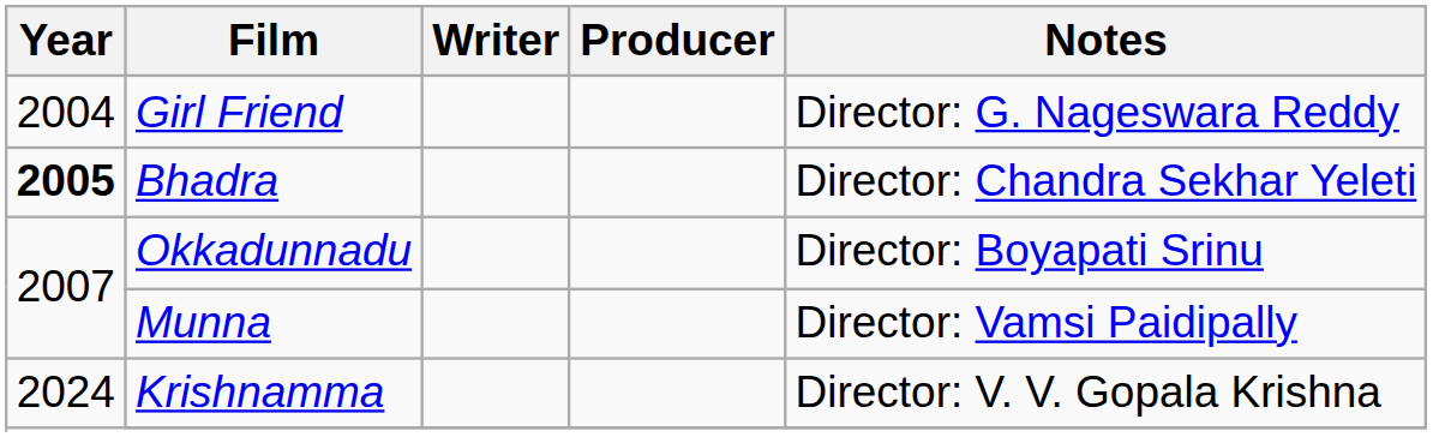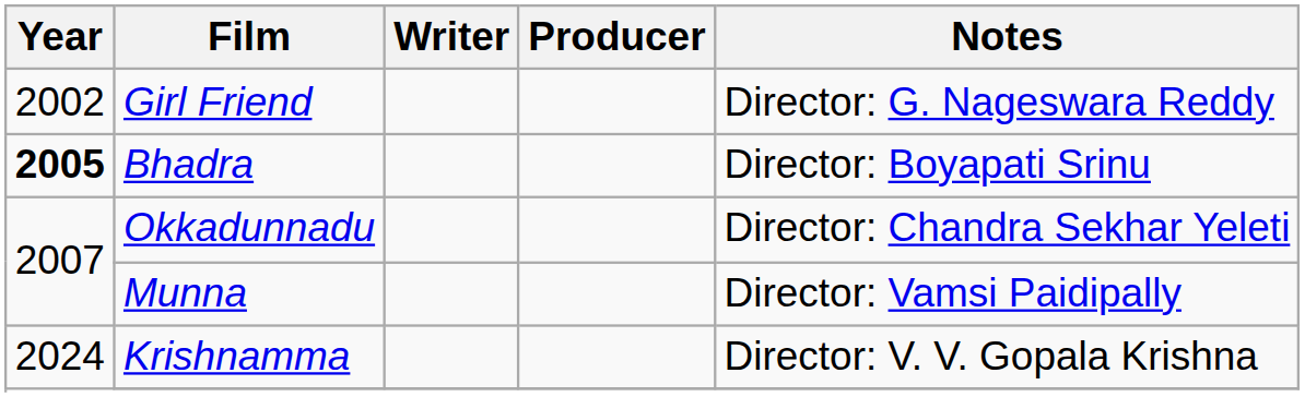 <table class="wikitable sortable">
 <tr>
 <th>Year</th>
 <th>Film</th>
 <th>Writer</th>
 <th>Producer</th>
 <th>Notes</th>
 </tr>
 <tr>
-<td>2004</td>
+<td>2002</td>
 <td><em><a href='#'>Girl Friend</a></em></td>
 <td></td>
 <td></td>
 <td>Director: <a href='#'>G. Nageswara Reddy</a></td>
 </tr>
 <tr>
 <td><strong>2005</strong></td>
 <td><em><a href='#'>Bhadra</a></em></td>
 <td></td>
 <td></td>
-<td>Director: <a href='#'>Chandra Sekhar Yeleti</a></td>
+<td>Director: <a href='#'>Boyapati Srinu</a></td>
 </tr>
 <tr>
 <td rowspan="2">2007</td>
 <td><em><a href='#'>Okkadunnadu</a></em></td>
 <td></td>
 <td></td>
-<td>Director: <a href='#'>Boyapati Srinu</a></td>
+<td>Director: <a href='#'>Chandra Sekhar Yeleti</a></td>
 </tr>
 <tr>
 <td><em><a href='#'>Munna</a></em></td>
 <td></td>
 <td></td>
 <td>Director: <a href='#'>Vamsi Paidipally</a></td>
 </tr>
 <tr>
 <td rowspan="2">2024</td>
 <td><em><a href='#'>Krishnamma</a></em></td>
 <td></td>
 <td></td>
 <td>Director: V. V. Gopala Krishna</td>
 </tr>
 <tr>
 </tr>
 </table>
